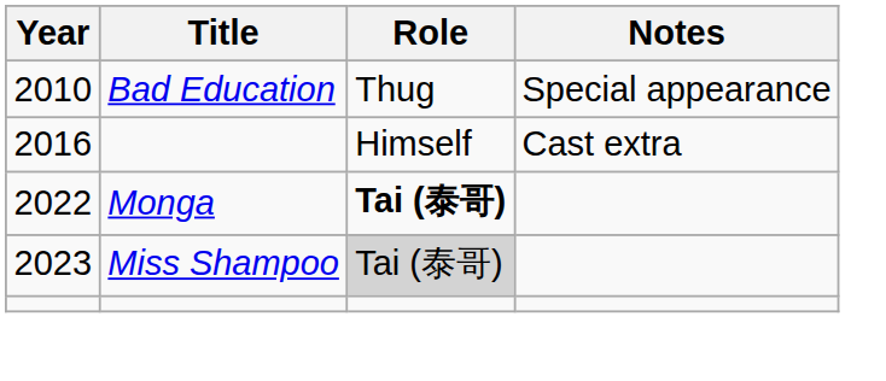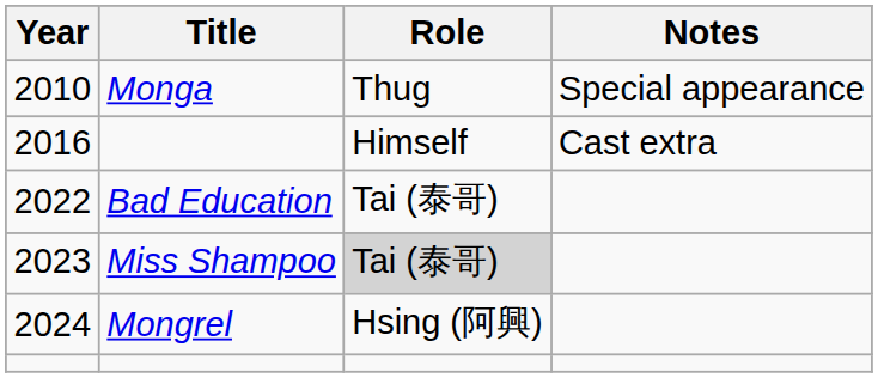 <table class="wikitable">
 <tr>
 <th>Year</th>
 <th>Title</th>
 <th>Role</th>
 <th>Notes</th>
 </tr>
 <tr>
 <td>2010</td>
-<td><em><a href='#'>Bad Education</a></em></td>
+<td><em><a href='#'>Monga</a></em></td>
 <td>Thug</td>
 <td>Special appearance</td>
 </tr>
 <tr>
 <td>2016</td>
 <td><em></em></td>
 <td>Himself</td>
 <td>Cast extra</td>
 </tr>
 <tr>
 <td>2022</td>
-<td><em><a href='#'>Monga</a></em></td>
-<td><strong>Tai (泰哥)</strong></td>
+<td><em><a href='#'>Bad Education</a></em></td>
+<td>Tai (泰哥)</td>
 <td></td>
 </tr>
 <tr>
 <td>2023</td>
 <td><em><a href='#'>Miss Shampoo</a></em></td>
 <td style="background: lightgrey;">Tai (泰哥)</td>
 <td></td>
 </tr>
 <tr>
+<td>2024</td>
+<td><em><a href='#'>Mongrel</a></em></td>
+<td>Hsing (阿興)</td>
+<td></td>
+</tr>
+<tr>
 <td></td>
 <td></td>
 <td></td>
 <td></td>
 </tr>
 </table>
